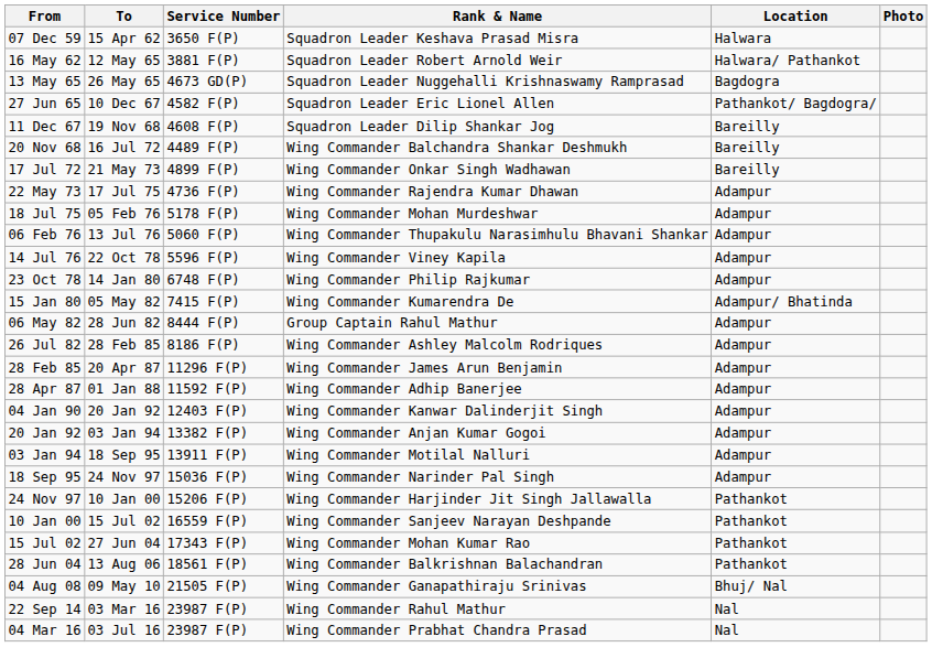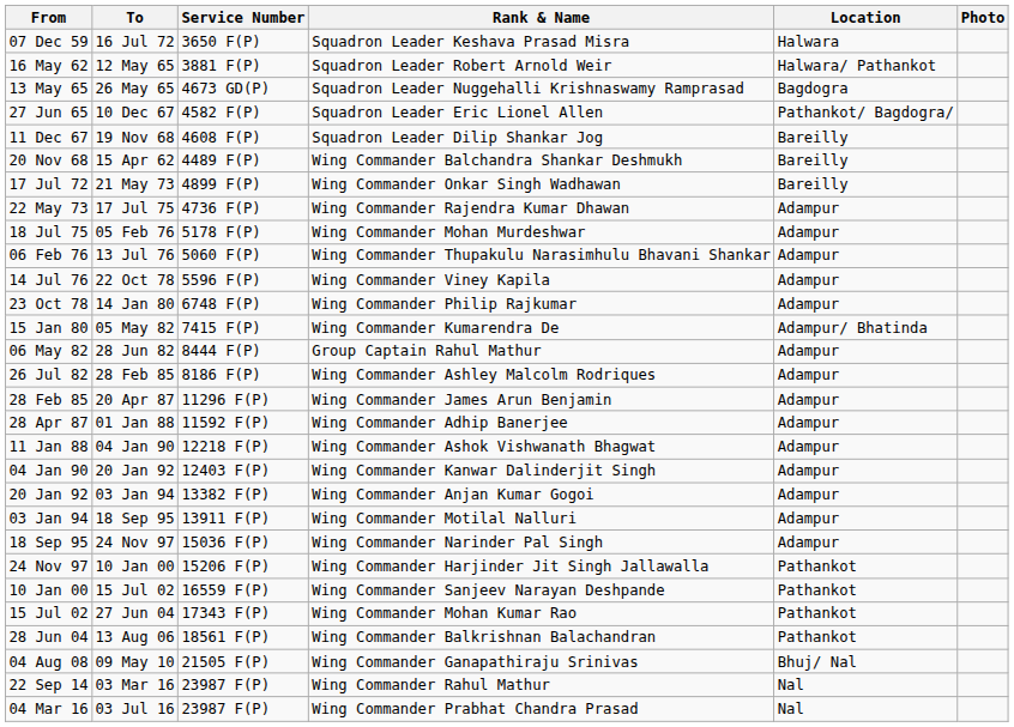 <table class="wikitable">
 <tr>
 <th>From</th>
 <th>To</th>
 <th>Service Number</th>
 <th>Rank & Name</th>
 <th>Location</th>
 <th>Photo</th>
 </tr>
 <tr>
 <td>07 Dec 59</td>
-<td>15 Apr 62</td>
+<td>16 Jul 72</td>
 <td>3650 F(P)</td>
 <td>Squadron  Leader Keshava Prasad Misra</td>
 <td>Halwara</td>
 <td></td>
 </tr>
 <tr>
 <td>16 May 62</td>
 <td>12 May 65</td>
 <td>3881  F(P)</td>
 <td>Squadron Leader Robert Arnold Weir</td>
 <td>Halwara/ Pathankot</td>
 <td></td>
 </tr>
 <tr>
 <td>13 May 65</td>
 <td>26 May 65</td>
 <td>4673  GD(P)</td>
 <td>Squadron Leader Nuggehalli Krishnaswamy Ramprasad</td>
 <td>Bagdogra</td>
 <td></td>
 </tr>
 <tr>
 <td>27 Jun 65</td>
 <td>10 Dec 67</td>
 <td>4582  F(P)</td>
 <td>Squadron Leader Eric Lionel Allen</td>
 <td>Pathankot/ Bagdogra/</td>
 <td></td>
 </tr>
 <tr>
 <td>11 Dec 67</td>
 <td>19 Nov 68</td>
 <td>4608  F(P)</td>
 <td>Squadron Leader Dilip Shankar Jog</td>
 <td>Bareilly</td>
 <td></td>
 </tr>
 <tr>
 <td>20 Nov 68</td>
-<td>16 Jul 72</td>
+<td>15 Apr 62</td>
 <td>4489  F(P)</td>
 <td>Wing Commander Balchandra Shankar Deshmukh</td>
 <td>Bareilly</td>
 <td></td>
 </tr>
 <tr>
 <td>17 Jul 72</td>
 <td>21 May 73</td>
 <td>4899  F(P)</td>
 <td>Wing Commander Onkar Singh Wadhawan</td>
 <td>Bareilly</td>
 <td></td>
 </tr>
 <tr>
 <td>22 May 73</td>
 <td>17 Jul 75</td>
 <td>4736  F(P)</td>
 <td>Wing Commander Rajendra Kumar Dhawan</td>
 <td>Adampur</td>
 <td></td>
 </tr>
 <tr>
 <td>18 Jul 75</td>
 <td>05 Feb 76</td>
 <td>5178  F(P)</td>
 <td>Wing Commander Mohan Murdeshwar</td>
 <td>Adampur</td>
 <td></td>
 </tr>
 <tr>
 <td>06 Feb 76</td>
 <td>13 Jul 76</td>
 <td>5060  F(P)</td>
 <td>Wing Commander Thupakulu Narasimhulu Bhavani Shankar</td>
 <td>Adampur</td>
 <td></td>
 </tr>
 <tr>
 <td>14 Jul 76</td>
 <td>22 Oct 78</td>
 <td>5596  F(P)</td>
 <td>Wing Commander Viney Kapila</td>
 <td>Adampur</td>
 <td></td>
 </tr>
 <tr>
 <td>23 Oct 78</td>
 <td>14 Jan 80</td>
 <td>6748  F(P)</td>
 <td>Wing Commander Philip Rajkumar</td>
 <td>Adampur</td>
 <td></td>
 </tr>
 <tr>
 <td>15 Jan 80</td>
 <td>05 May 82</td>
 <td>7415  F(P)</td>
 <td>Wing Commander Kumarendra De</td>
 <td>Adampur/ Bhatinda</td>
 <td></td>
 </tr>
 <tr>
 <td>06 May 82</td>
 <td>28 Jun 82</td>
 <td>8444  F(P)</td>
 <td>Group Captain Rahul Mathur</td>
 <td>Adampur</td>
 <td></td>
 </tr>
 <tr>
 <td>26 Jul 82</td>
 <td>28 Feb 85</td>
 <td>8186  F(P)</td>
 <td>Wing Commander Ashley Malcolm Rodriques</td>
 <td>Adampur</td>
 <td></td>
 </tr>
 <tr>
 <td>28 Feb 85</td>
 <td>20 Apr 87</td>
 <td>11296  F(P)</td>
 <td>Wing Commander James Arun Benjamin</td>
 <td>Adampur</td>
 <td></td>
 </tr>
 <tr>
 <td>28 Apr 87</td>
 <td>01 Jan 88</td>
 <td>11592  F(P)</td>
 <td>Wing Commander Adhip Banerjee</td>
 <td>Adampur</td>
 <td></td>
 </tr>
 <tr>
+<td>11 Jan 88</td>
+<td>04 Jan 90</td>
+<td>12218  F(P)</td>
+<td>Wing Commander Ashok Vishwanath Bhagwat</td>
+<td>Adampur</td>
+<td></td>
+</tr>
+<tr>
 <td>04 Jan 90</td>
 <td>20 Jan 92</td>
 <td>12403  F(P)</td>
 <td>Wing Commander Kanwar Dalinderjit Singh</td>
 <td>Adampur</td>
 <td></td>
 </tr>
 <tr>
 <td>20 Jan 92</td>
 <td>03 Jan 94</td>
 <td>13382  F(P)</td>
 <td>Wing Commander Anjan Kumar Gogoi</td>
 <td>Adampur</td>
 <td></td>
 </tr>
 <tr>
 <td>03 Jan 94</td>
 <td>18 Sep 95</td>
 <td>13911  F(P)</td>
 <td>Wing Commander Motilal Nalluri</td>
 <td>Adampur</td>
 <td></td>
 </tr>
 <tr>
 <td>18 Sep 95</td>
 <td>24 Nov 97</td>
 <td>15036  F(P)</td>
 <td>Wing Commander Narinder Pal Singh</td>
 <td>Adampur</td>
 <td></td>
 </tr>
 <tr>
 <td>24 Nov 97</td>
 <td>10 Jan 00</td>
 <td>15206  F(P)</td>
 <td>Wing Commander Harjinder Jit Singh Jallawalla</td>
 <td>Pathankot</td>
 <td></td>
 </tr>
 <tr>
 <td>10 Jan 00</td>
 <td>15 Jul 02</td>
 <td>16559  F(P)</td>
 <td>Wing Commander Sanjeev Narayan Deshpande</td>
 <td>Pathankot</td>
 <td></td>
 </tr>
 <tr>
 <td>15 Jul 02</td>
 <td>27 Jun 04</td>
 <td>17343  F(P)</td>
 <td>Wing Commander Mohan Kumar Rao</td>
 <td>Pathankot</td>
 <td></td>
 </tr>
 <tr>
 <td>28 Jun 04</td>
 <td>13 Aug 06</td>
 <td>18561  F(P)</td>
 <td>Wing Commander Balkrishnan Balachandran</td>
 <td>Pathankot</td>
 <td></td>
 </tr>
 <tr>
 <td>04 Aug 08</td>
 <td>09 May 10</td>
 <td>21505  F(P)</td>
 <td>Wing Commander Ganapathiraju Srinivas</td>
 <td>Bhuj/ Nal</td>
 <td></td>
 </tr>
 <tr>
 <td>22 Sep 14</td>
 <td>03 Mar 16</td>
 <td>23987  F(P)</td>
 <td>Wing Commander Rahul Mathur</td>
 <td>Nal</td>
 <td></td>
 </tr>
 <tr>
 <td>04 Mar 16</td>
 <td>03 Jul 16</td>
 <td>23987  F(P)</td>
 <td>Wing Commander Prabhat Chandra Prasad</td>
 <td>Nal</td>
 <td></td>
 </tr>
 </table>
